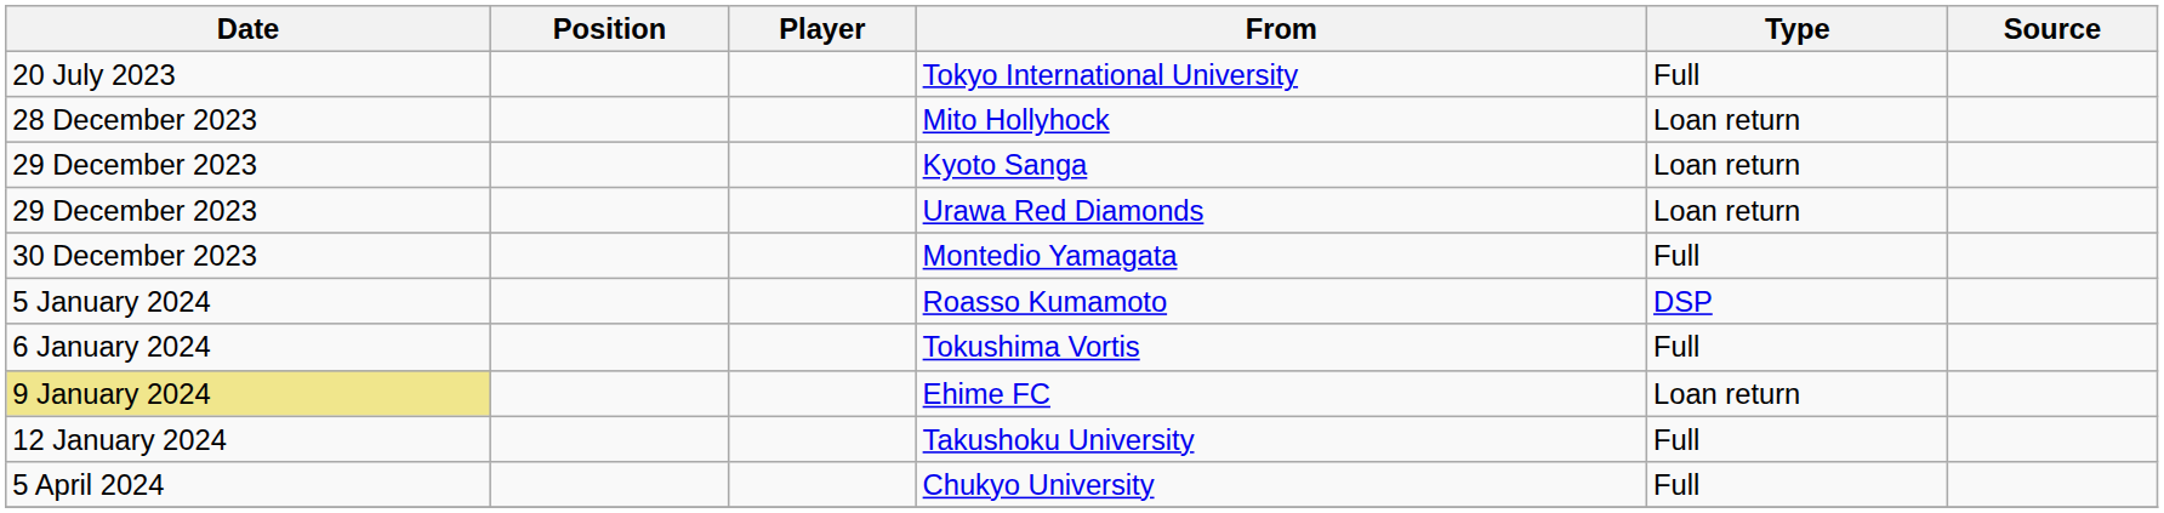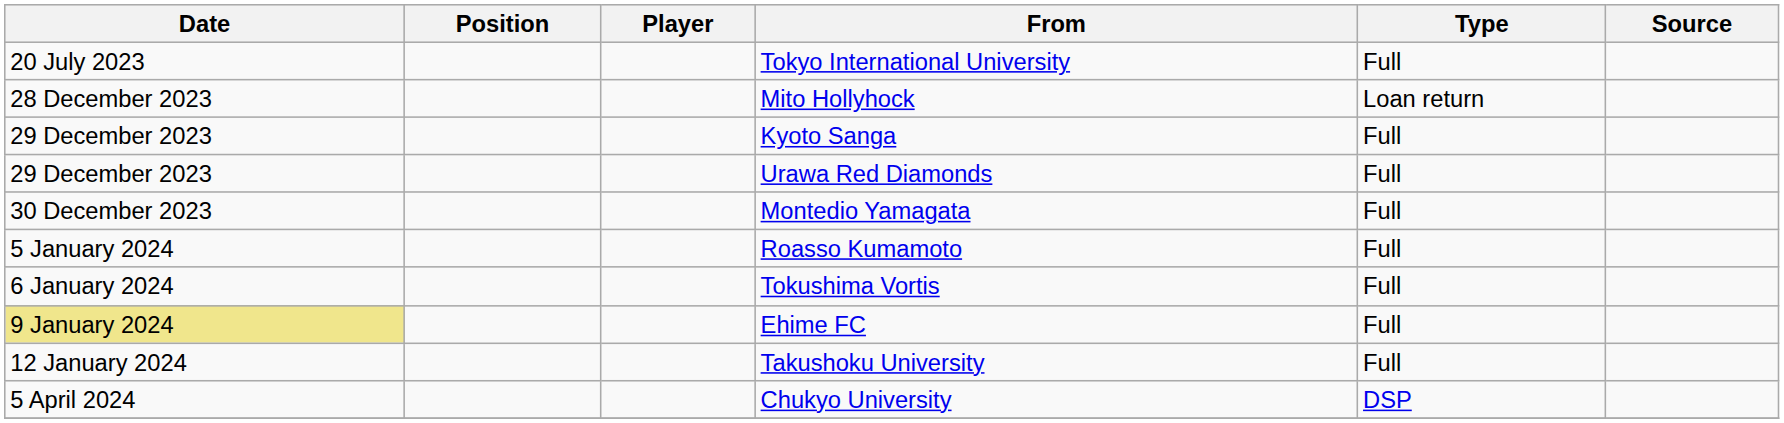 <table class="wikitable sortable" style="width:90%; text-align:center; font-size:95%; text-align:left;">
 <tr>
 <th>Date</th>
 <th>Position</th>
 <th>Player</th>
 <th>From</th>
 <th>Type</th>
 <th>Source</th>
 </tr>
 <tr>
 <td>20 July 2023</td>
 <td></td>
 <td></td>
 <td> <a href='#'>Tokyo International University</a></td>
 <td>Full</td>
 <td></td>
 </tr>
 <tr>
 <td>28 December 2023</td>
 <td></td>
 <td></td>
 <td> <a href='#'>Mito Hollyhock</a></td>
 <td>Loan return</td>
 <td></td>
 </tr>
 <tr>
 <td>29 December 2023</td>
 <td></td>
 <td></td>
 <td> <a href='#'>Kyoto Sanga</a></td>
-<td>Loan return</td>
+<td>Full</td>
 <td></td>
 </tr>
 <tr>
 <td>29 December 2023</td>
 <td></td>
 <td></td>
 <td> <a href='#'>Urawa Red Diamonds</a></td>
-<td>Loan return</td>
+<td>Full</td>
 <td></td>
 </tr>
 <tr>
 <td>30 December 2023</td>
 <td></td>
 <td></td>
 <td> <a href='#'>Montedio Yamagata</a></td>
 <td>Full</td>
 <td></td>
 </tr>
 <tr>
 <td>5 January 2024</td>
 <td></td>
 <td></td>
 <td> <a href='#'>Roasso Kumamoto</a></td>
-<td><a href='#'>DSP</a></td>
+<td>Full</td>
 <td></td>
 </tr>
 <tr>
 <td>6 January 2024</td>
 <td></td>
 <td></td>
 <td> <a href='#'>Tokushima Vortis</a></td>
 <td>Full</td>
 <td></td>
 </tr>
 <tr>
 <td style="background: khaki;">9 January 2024</td>
 <td></td>
 <td></td>
 <td> <a href='#'>Ehime FC</a></td>
-<td>Loan return</td>
+<td>Full</td>
 <td></td>
 </tr>
 <tr>
 <td>12 January 2024</td>
 <td></td>
 <td></td>
 <td> <a href='#'>Takushoku University</a></td>
 <td>Full</td>
 <td></td>
 </tr>
 <tr>
 <td>5 April 2024</td>
 <td></td>
 <td></td>
 <td> <a href='#'>Chukyo University</a></td>
-<td>Full</td>
+<td><a href='#'>DSP</a></td>
 <td></td>
 </tr>
 <tr>
 </tr>
 </table>
